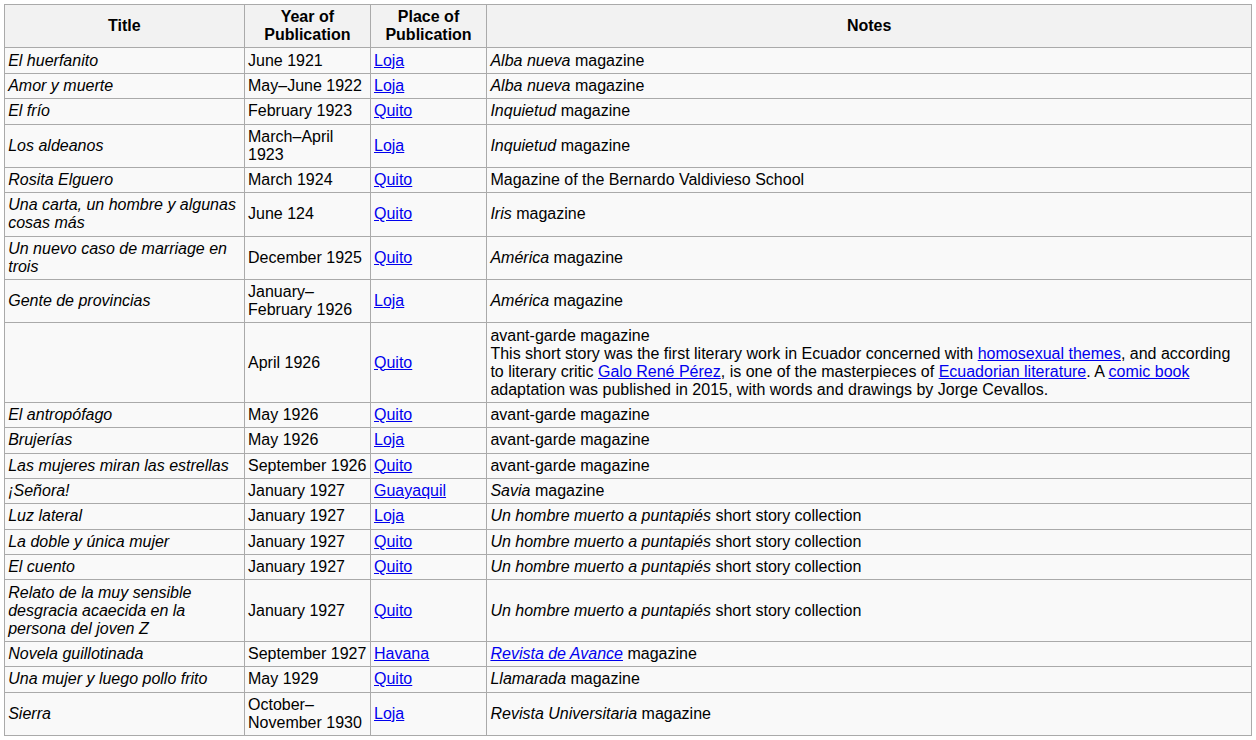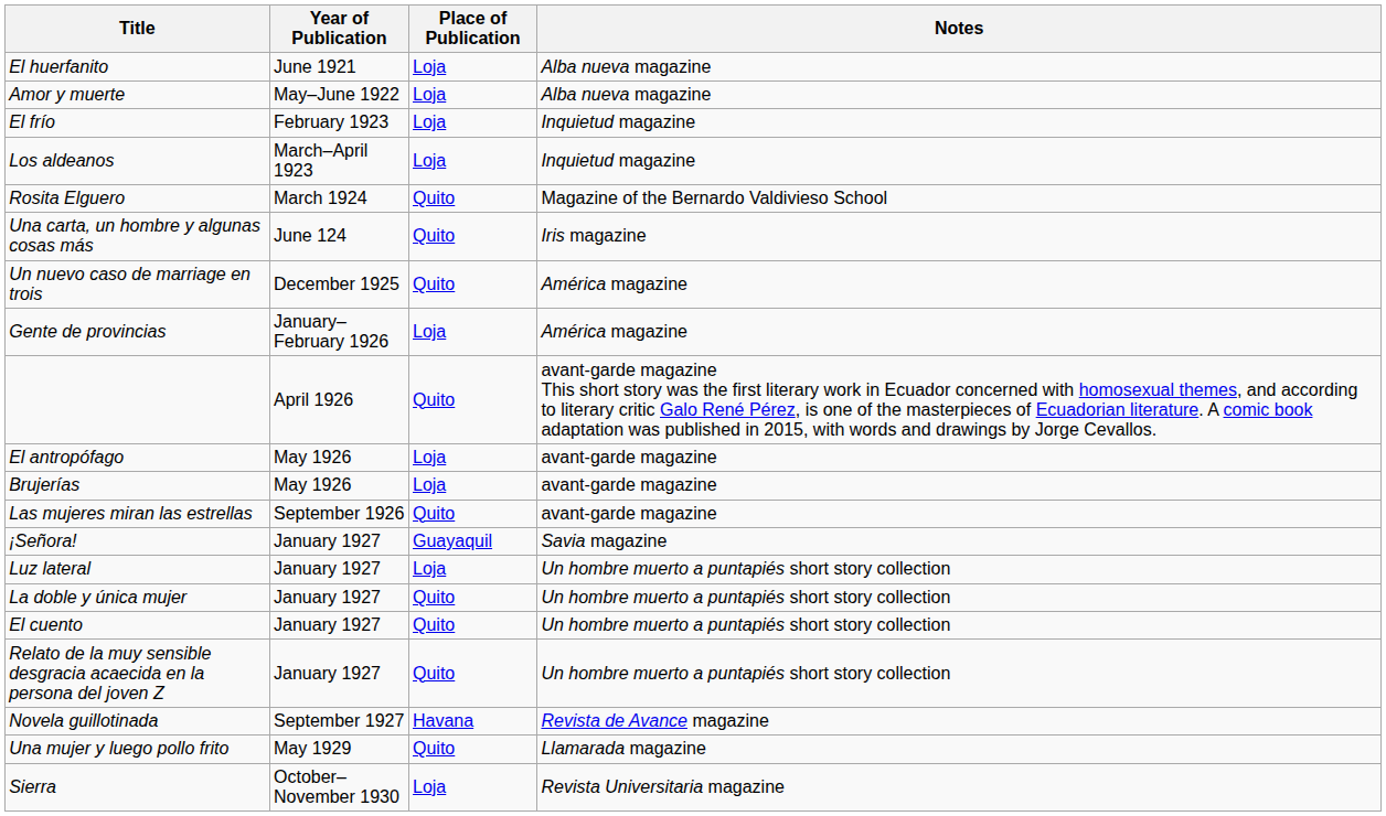 <table class="wikitable sortable">
 <tr>
 <th>Title</th>
 <th>Year of Publication</th>
 <th>Place of Publication</th>
 <th>Notes</th>
 </tr>
 <tr>
 <td><em>El huerfanito</em></td>
 <td>June 1921</td>
 <td><a href='#'>Loja</a></td>
 <td><em>Alba nueva</em> magazine</td>
 </tr>
 <tr>
 <td><em>Amor y muerte</em></td>
 <td>May–June 1922</td>
 <td><a href='#'>Loja</a></td>
 <td><em>Alba nueva</em> magazine</td>
 </tr>
 <tr>
 <td><em>El frío</em></td>
 <td>February 1923</td>
-<td><a href='#'>Quito</a></td>
+<td><a href='#'>Loja</a></td>
 <td><em>Inquietud</em> magazine</td>
 </tr>
 <tr>
 <td><em>Los aldeanos</em></td>
 <td>March–April 1923</td>
 <td><a href='#'>Loja</a></td>
 <td><em>Inquietud</em> magazine</td>
 </tr>
 <tr>
 <td><em>Rosita Elguero</em></td>
 <td>March 1924</td>
 <td><a href='#'>Quito</a></td>
 <td>Magazine of the Bernardo Valdivieso School</td>
 </tr>
 <tr>
 <td><em>Una carta, un hombre y algunas cosas más</em></td>
 <td>June 124</td>
 <td><a href='#'>Quito</a></td>
 <td><em>Iris</em> magazine</td>
 </tr>
 <tr>
 <td><em>Un nuevo caso de marriage en trois</em></td>
 <td>December 1925</td>
 <td><a href='#'>Quito</a></td>
 <td><em>América</em> magazine</td>
 </tr>
 <tr>
 <td><em>Gente de provincias</em></td>
 <td>January–February 1926</td>
 <td><a href='#'>Loja</a></td>
 <td><em>América</em> magazine</td>
 </tr>
 <tr>
 <td><em></em></td>
 <td>April 1926</td>
 <td><a href='#'>Quito</a></td>
 <td> avant-garde magazine<br>This short story was the first literary work in Ecuador concerned with <a href='#'>homosexual themes</a>, and according to literary critic <a href='#'>Galo René Pérez</a>, is one of the masterpieces of <a href='#'>Ecuadorian literature</a>. A <a href='#'>comic book</a> adaptation was published in 2015, with words and drawings by Jorge Cevallos.</td>
 </tr>
 <tr>
 <td><em>El antropófago</em></td>
 <td>May 1926</td>
-<td><a href='#'>Quito</a></td>
+<td><a href='#'>Loja</a></td>
 <td> avant-garde magazine</td>
 </tr>
 <tr>
 <td><em>Brujerías</em></td>
 <td>May 1926</td>
 <td><a href='#'>Loja</a></td>
 <td> avant-garde magazine</td>
 </tr>
 <tr>
 <td><em>Las mujeres miran las estrellas</em></td>
 <td>September 1926</td>
 <td><a href='#'>Quito</a></td>
 <td> avant-garde magazine</td>
 </tr>
 <tr>
 <td><em>¡Señora!</em></td>
 <td>January 1927</td>
 <td><a href='#'>Guayaquil</a></td>
 <td><em>Savia</em> magazine</td>
 </tr>
 <tr>
 <td><em>Luz lateral</em></td>
 <td>January 1927</td>
 <td><a href='#'>Loja</a></td>
 <td><em>Un hombre muerto a puntapiés</em> short story collection</td>
 </tr>
 <tr>
 <td><em>La doble y única mujer</em></td>
 <td>January 1927</td>
 <td><a href='#'>Quito</a></td>
 <td><em>Un hombre muerto a puntapiés</em> short story collection</td>
 </tr>
 <tr>
 <td><em>El cuento</em></td>
 <td>January 1927</td>
 <td><a href='#'>Quito</a></td>
 <td><em>Un hombre muerto a puntapiés</em> short story collection</td>
 </tr>
 <tr>
 <td><em>Relato de la muy sensible desgracia acaecida en la persona del joven Z</em></td>
 <td>January 1927</td>
 <td><a href='#'>Quito</a></td>
 <td><em>Un hombre muerto a puntapiés</em> short story collection</td>
 </tr>
 <tr>
 <td><em>Novela guillotinada</em></td>
 <td>September 1927</td>
 <td><a href='#'>Havana</a></td>
 <td><em><a href='#'>Revista de Avance</a></em> magazine</td>
 </tr>
 <tr>
 <td><em>Una mujer y luego pollo frito</em></td>
 <td>May 1929</td>
 <td><a href='#'>Quito</a></td>
 <td><em>Llamarada</em> magazine</td>
 </tr>
 <tr>
 <td><em>Sierra</em></td>
 <td>October–November 1930</td>
 <td><a href='#'>Loja</a></td>
 <td><em>Revista Universitaria</em> magazine</td>
 </tr>
 <tr>
 </tr>
 </table>
